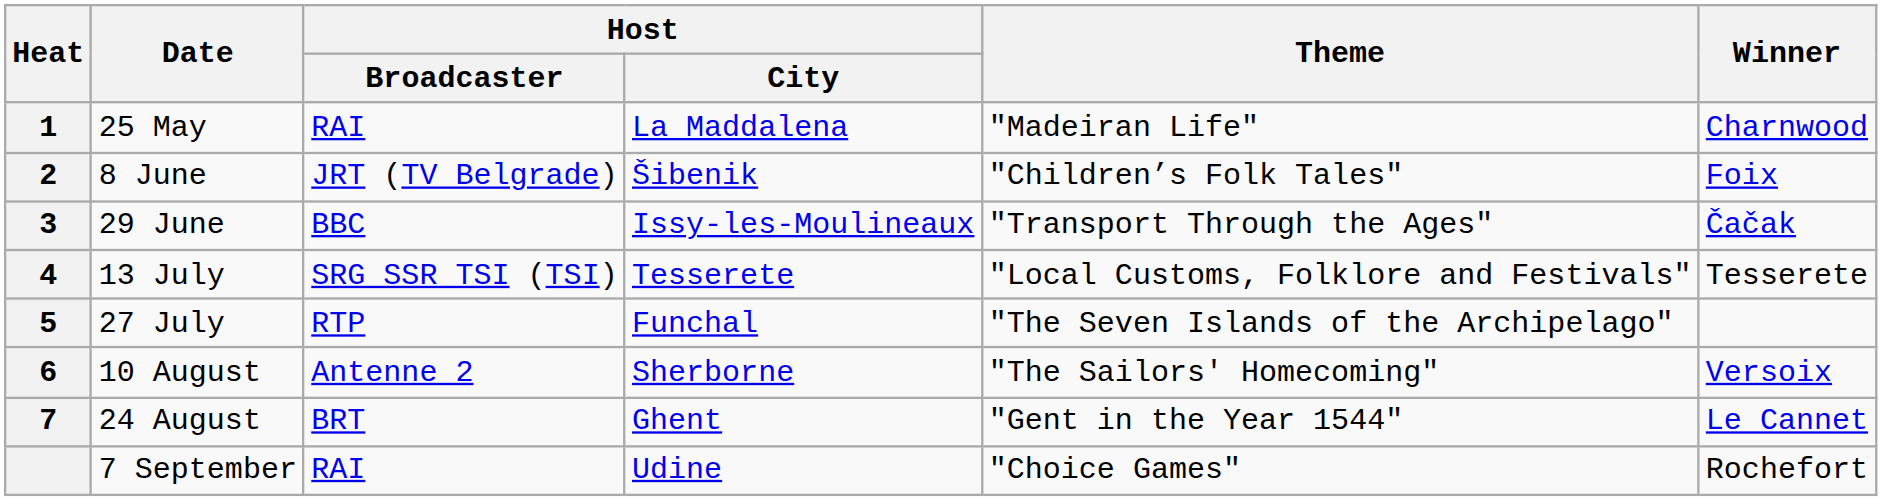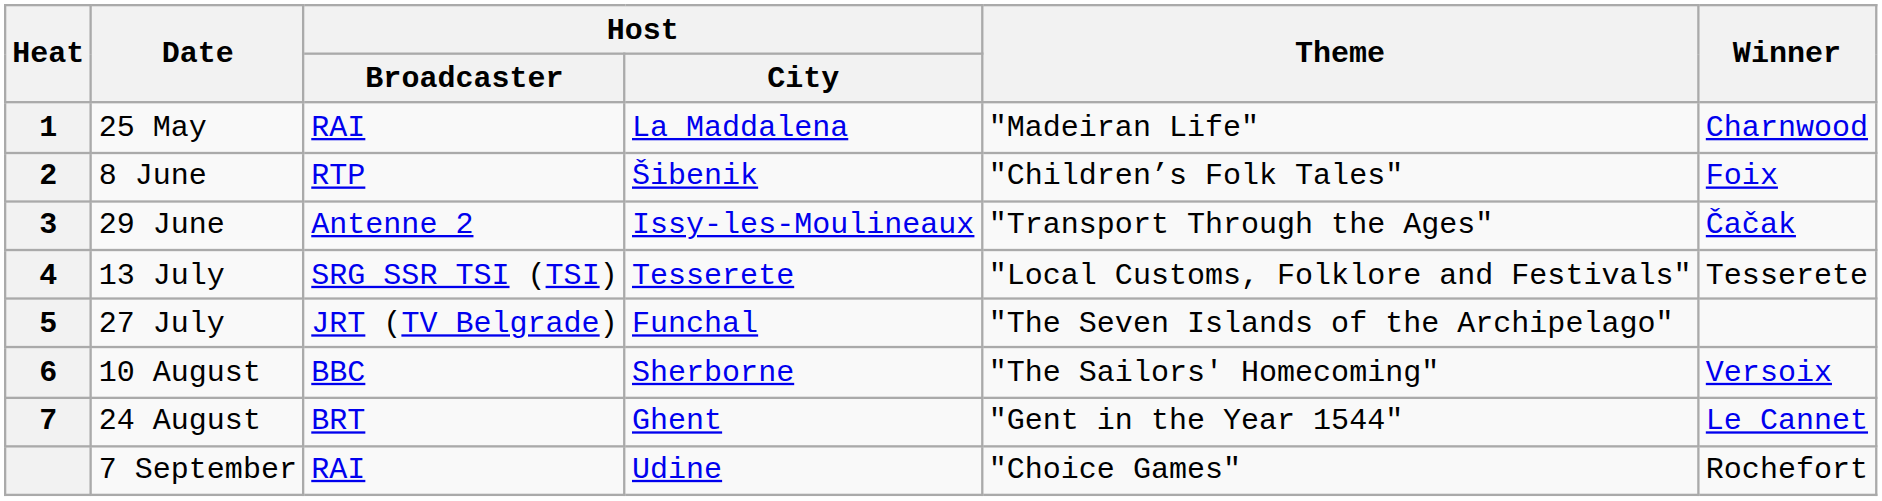 <table class="wikitable plainrowheaders">
 <tr>
 <th scope="col" rowspan=2>Heat</th>
 <th scope="col" rowspan=2>Date</th>
 <th scope="col" colspan=2>Host</th>
 <th scope="col" rowspan=2>Theme</th>
 <th scope="col" rowspan=2>Winner</th>
 </tr>
 <tr>
 <th scope="col">Broadcaster</th>
 <th scope="col">City</th>
 </tr>
 <tr>
 <th scope="row" style="text-align:center;">1</th>
 <td>25 May</td>
 <td><a href='#'>RAI</a></td>
 <td> <a href='#'>La Maddalena</a></td>
 <td>"Madeiran Life"</td>
 <td> <a href='#'>Charnwood</a></td>
 </tr>
 <tr>
 <th scope="row" style="text-align:center;">2</th>
 <td>8 June</td>
-<td><a href='#'>JRT</a> (<a href='#'>TV Belgrade</a>)</td>
+<td><a href='#'>RTP</a></td>
 <td> <a href='#'>Šibenik</a></td>
 <td>"Children’s Folk Tales"</td>
 <td> <a href='#'>Foix</a></td>
 </tr>
 <tr>
 <th scope="row" style="text-align:center;">3</th>
 <td>29 June</td>
-<td><a href='#'>BBC</a></td>
+<td><a href='#'>Antenne 2</a></td>
 <td> <a href='#'>Issy-les-Moulineaux</a></td>
 <td>"Transport Through the Ages"</td>
 <td> <a href='#'>Čačak</a></td>
 </tr>
 <tr>
 <th scope="row" style="text-align:center;">4</th>
 <td>13 July</td>
 <td><a href='#'>SRG SSR TSI</a> (<a href='#'>TSI</a>)</td>
 <td> <a href='#'>Tesserete</a></td>
 <td>"Local Customs, Folklore and Festivals"</td>
 <td> Tesserete</td>
 </tr>
 <tr>
 <th scope="row" style="text-align:center;">5</th>
 <td>27 July</td>
-<td><a href='#'>RTP</a></td>
+<td><a href='#'>JRT</a> (<a href='#'>TV Belgrade</a>)</td>
 <td> <a href='#'>Funchal</a></td>
 <td>"The Seven Islands of the Archipelago"</td>
 <td></td>
 </tr>
 <tr>
 <th scope="row" style="text-align:center;">6</th>
 <td>10 August</td>
-<td><a href='#'>Antenne 2</a></td>
+<td><a href='#'>BBC</a></td>
 <td> <a href='#'>Sherborne</a></td>
 <td>"The Sailors' Homecoming"</td>
 <td> <a href='#'>Versoix</a></td>
 </tr>
 <tr>
 <th scope="row" style="text-align:center;">7</th>
 <td>24 August</td>
 <td><a href='#'>BRT</a></td>
 <td> <a href='#'>Ghent</a></td>
 <td>"Gent in the Year 1544"</td>
 <td> <a href='#'>Le Cannet</a></td>
 </tr>
 <tr>
 <th scope="row" style="text-align:center;"></th>
 <td>7 September</td>
 <td><a href='#'>RAI</a></td>
 <td> <a href='#'>Udine</a></td>
 <td>"Choice Games"</td>
 <td> Rochefort</td>
 </tr>
 </table>
